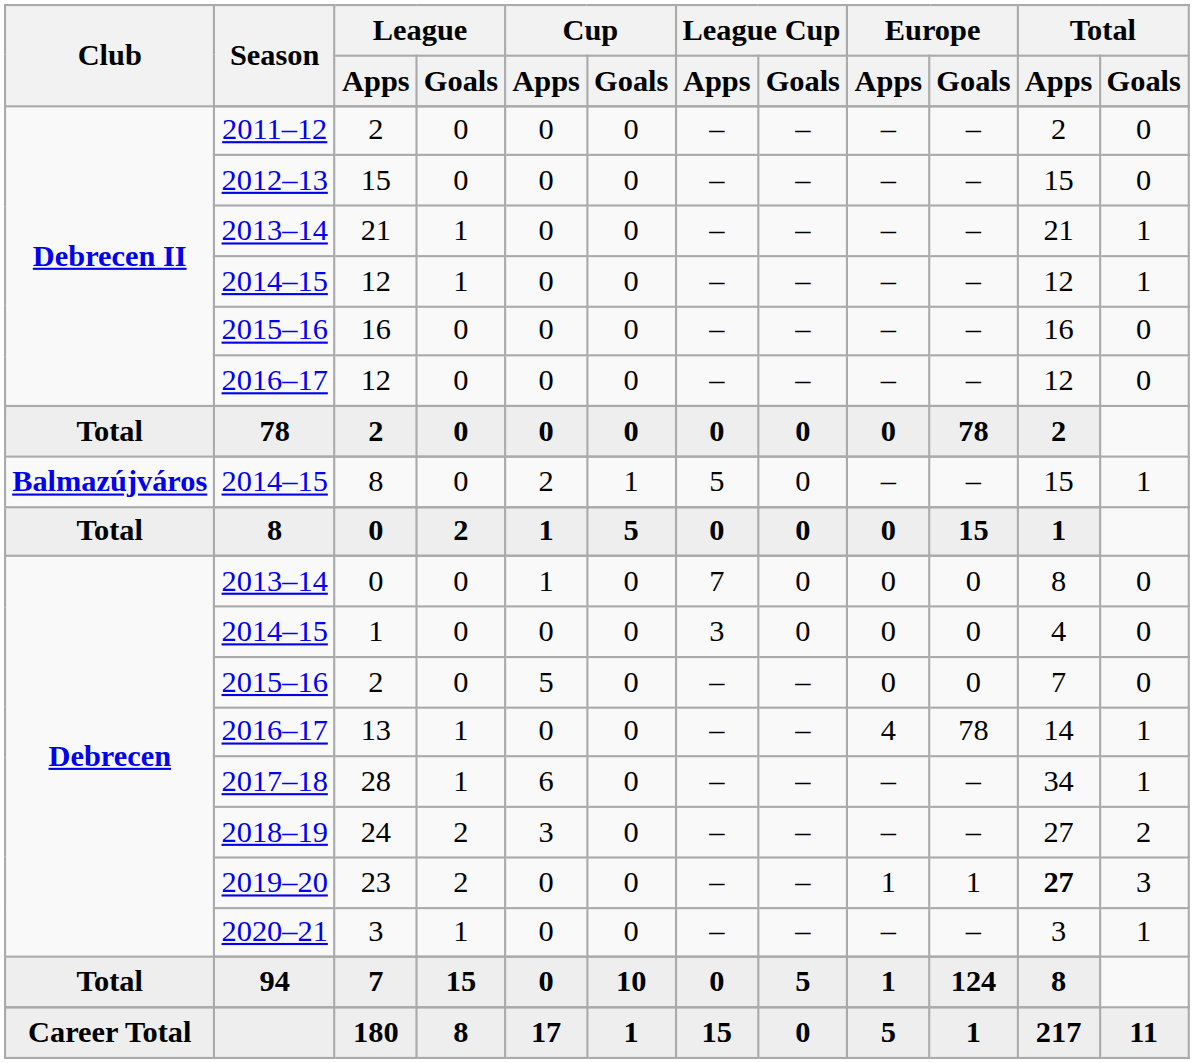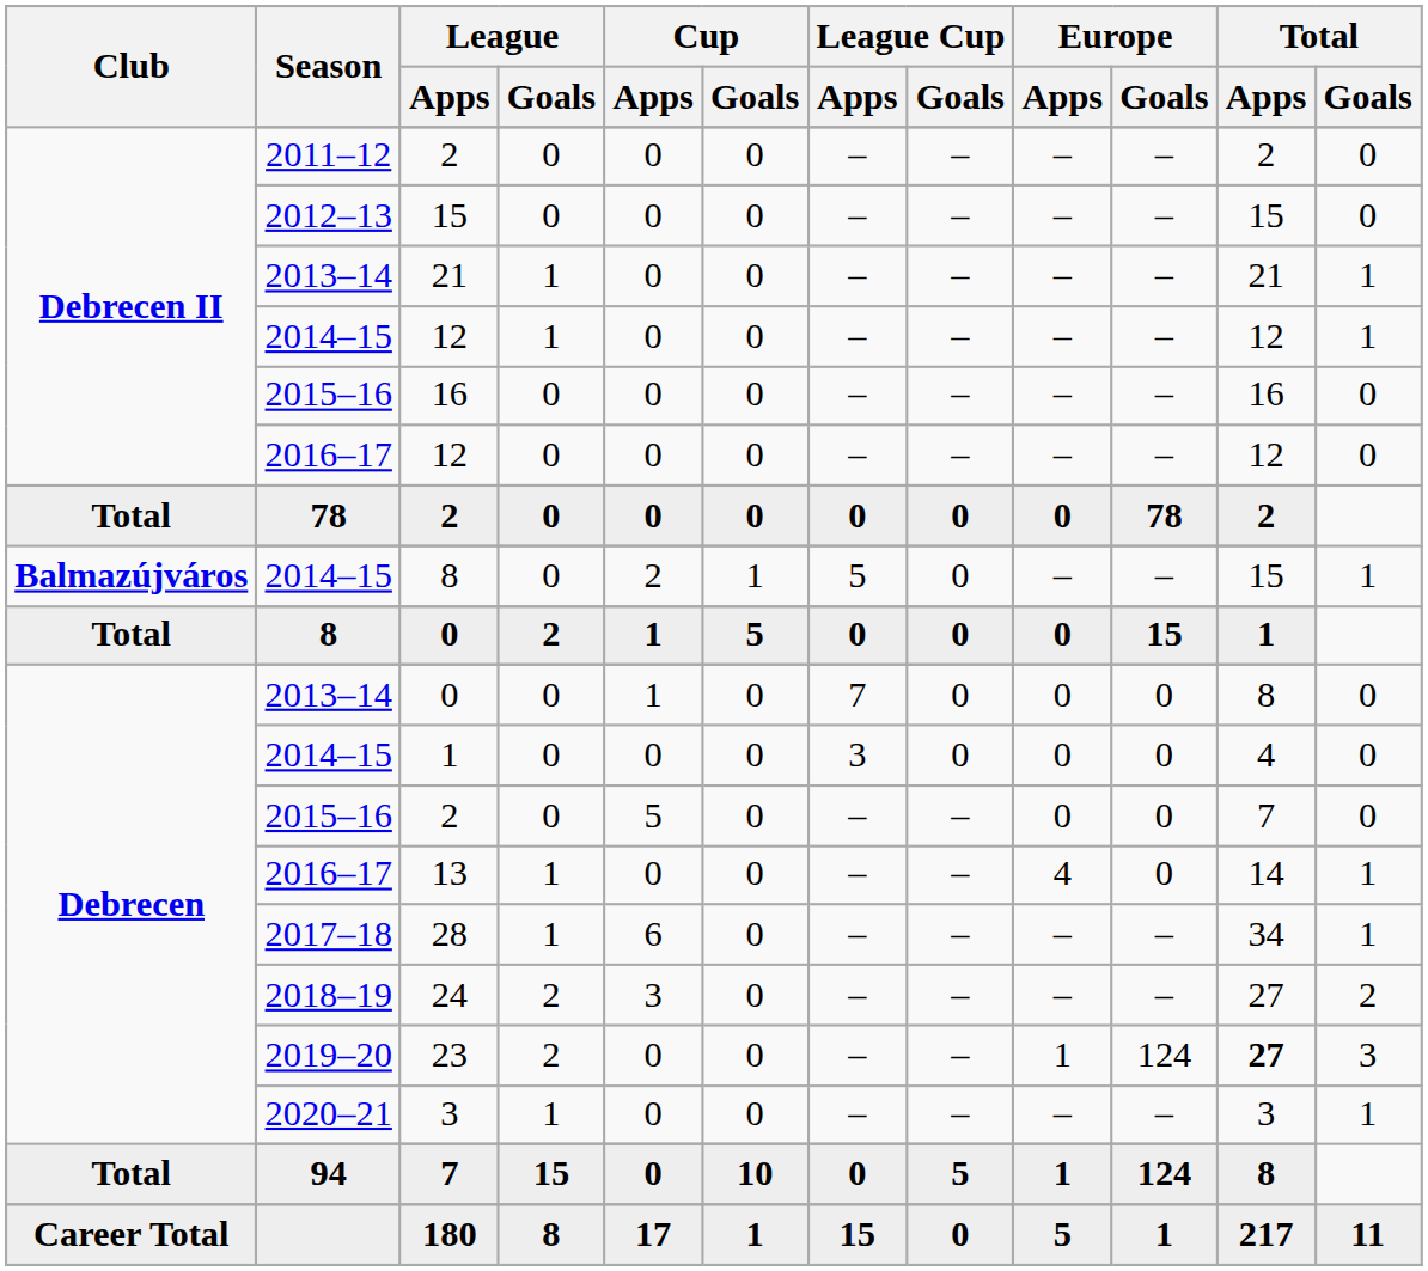 <table class="wikitable" style="font-size:90%; text-align: center;">
 <tr>
 <th rowspan="2">Club</th>
 <th rowspan="2">Season</th>
 <th colspan="2">League</th>
 <th colspan="2">Cup</th>
 <th colspan="2">League Cup</th>
 <th colspan="2">Europe</th>
 <th colspan="2">Total</th>
 </tr>
 <tr>
 <th>Apps</th>
 <th>Goals</th>
 <th>Apps</th>
 <th>Goals</th>
 <th>Apps</th>
 <th>Goals</th>
 <th>Apps</th>
 <th>Goals</th>
 <th>Apps</th>
 <th>Goals</th>
 </tr>
 <tr ||-||-||-|->
 <td rowspan="8" valign="center"><strong><a href='#'>Debrecen II</a></strong></td>
 </tr>
 <tr>
 <td><a href='#'>2011–12</a></td>
 <td>2</td>
 <td>0</td>
 <td>0</td>
 <td>0</td>
 <td>–</td>
 <td>–</td>
 <td>–</td>
 <td>–</td>
 <td>2</td>
 <td>0</td>
 </tr>
 <tr>
 <td><a href='#'>2012–13</a></td>
 <td>15</td>
 <td>0</td>
 <td>0</td>
 <td>0</td>
 <td>–</td>
 <td>–</td>
 <td>–</td>
 <td>–</td>
 <td>15</td>
 <td>0</td>
 </tr>
 <tr>
 <td><a href='#'>2013–14</a></td>
 <td>21</td>
 <td>1</td>
 <td>0</td>
 <td>0</td>
 <td>–</td>
 <td>–</td>
 <td>–</td>
 <td>–</td>
 <td>21</td>
 <td>1</td>
 </tr>
 <tr>
 <td><a href='#'>2014–15</a></td>
 <td>12</td>
 <td>1</td>
 <td>0</td>
 <td>0</td>
 <td>–</td>
 <td>–</td>
 <td>–</td>
 <td>–</td>
 <td>12</td>
 <td>1</td>
 </tr>
 <tr>
 <td><a href='#'>2015–16</a></td>
 <td>16</td>
 <td>0</td>
 <td>0</td>
 <td>0</td>
 <td>–</td>
 <td>–</td>
 <td>–</td>
 <td>–</td>
 <td>16</td>
 <td>0</td>
 </tr>
 <tr>
 <td><a href='#'>2016–17</a></td>
 <td>12</td>
 <td>0</td>
 <td>0</td>
 <td>0</td>
 <td>–</td>
 <td>–</td>
 <td>–</td>
 <td>–</td>
 <td>12</td>
 <td>0</td>
 </tr>
 <tr>
 </tr>
 <tr style="font-weight:bold; background-color:#eeeeee;">
 <td>Total</td>
 <td>78</td>
 <td>2</td>
 <td>0</td>
 <td>0</td>
 <td>0</td>
 <td>0</td>
 <td>0</td>
 <td>0</td>
 <td>78</td>
 <td>2</td>
 </tr>
 <tr>
 <td rowspan="3" valign="center"><strong><a href='#'>Balmazújváros</a></strong></td>
 </tr>
 <tr>
 <td><a href='#'>2014–15</a></td>
 <td>8</td>
 <td>0</td>
 <td>2</td>
 <td>1</td>
 <td>5</td>
 <td>0</td>
 <td>–</td>
 <td>–</td>
 <td>15</td>
 <td>1</td>
 </tr>
 <tr>
 </tr>
 <tr style="font-weight:bold; background-color:#eeeeee;">
 <td>Total</td>
 <td>8</td>
 <td>0</td>
 <td>2</td>
 <td>1</td>
 <td>5</td>
 <td>0</td>
 <td>0</td>
 <td>0</td>
 <td>15</td>
 <td>1</td>
 </tr>
 <tr>
 <td rowspan="10" valign="center"><strong><a href='#'>Debrecen</a></strong></td>
 </tr>
 <tr>
 <td><a href='#'>2013–14</a></td>
 <td>0</td>
 <td>0</td>
 <td>1</td>
 <td>0</td>
 <td>7</td>
 <td>0</td>
 <td>0</td>
 <td>0</td>
 <td>8</td>
 <td>0</td>
 </tr>
 <tr>
 <td><a href='#'>2014–15</a></td>
 <td>1</td>
 <td>0</td>
 <td>0</td>
 <td>0</td>
 <td>3</td>
 <td>0</td>
 <td>0</td>
 <td>0</td>
 <td>4</td>
 <td>0</td>
 </tr>
 <tr>
 <td><a href='#'>2015–16</a></td>
 <td>2</td>
 <td>0</td>
 <td>5</td>
 <td>0</td>
 <td>–</td>
 <td>–</td>
 <td>0</td>
 <td>0</td>
 <td>7</td>
 <td>0</td>
 </tr>
 <tr>
 <td><a href='#'>2016–17</a></td>
 <td>13</td>
 <td>1</td>
 <td>0</td>
 <td>0</td>
 <td>–</td>
 <td>–</td>
 <td>4</td>
-<td>78</td>
+<td>0</td>
 <td>14</td>
 <td>1</td>
 </tr>
 <tr>
 <td><a href='#'>2017–18</a></td>
 <td>28</td>
 <td>1</td>
 <td>6</td>
 <td>0</td>
 <td>–</td>
 <td>–</td>
 <td>–</td>
 <td>–</td>
 <td>34</td>
 <td>1</td>
 </tr>
 <tr>
 <td><a href='#'>2018–19</a></td>
 <td>24</td>
 <td>2</td>
 <td>3</td>
 <td>0</td>
 <td>–</td>
 <td>–</td>
 <td>–</td>
 <td>–</td>
 <td>27</td>
 <td>2</td>
 </tr>
 <tr>
 <td><a href='#'>2019–20</a></td>
 <td>23</td>
 <td>2</td>
 <td>0</td>
 <td>0</td>
 <td>–</td>
 <td>–</td>
 <td>1</td>
-<td>1</td>
+<td>124</td>
 <td><strong>27</strong></td>
 <td>3</td>
 </tr>
 <tr>
 <td><a href='#'>2020–21</a></td>
 <td>3</td>
 <td>1</td>
 <td>0</td>
 <td>0</td>
 <td>–</td>
 <td>–</td>
 <td>–</td>
 <td>–</td>
 <td>3</td>
 <td>1</td>
 </tr>
 <tr>
 </tr>
 <tr style="font-weight:bold; background-color:#eeeeee;">
 <td>Total</td>
 <td>94</td>
 <td>7</td>
 <td>15</td>
 <td>0</td>
 <td>10</td>
 <td>0</td>
 <td>5</td>
 <td>1</td>
 <td>124</td>
 <td>8</td>
 </tr>
 <tr>
 </tr>
 <tr style="font-weight:bold; background-color:#eeeeee;">
 <td rowspan="1" valign="top"><strong>Career Total</strong></td>
 <td></td>
 <td><strong>180</strong></td>
 <td><strong>8</strong></td>
 <td><strong>17</strong></td>
 <td><strong>1</strong></td>
 <td><strong>15</strong></td>
 <td><strong>0</strong></td>
 <td><strong>5</strong></td>
 <td><strong>1</strong></td>
 <td><strong>217</strong></td>
 <td><strong>11</strong></td>
 </tr>
 </table>
